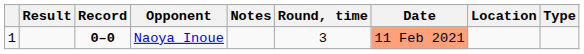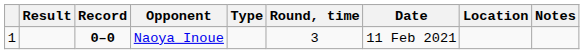 <table class="wikitable" style="text-align:center">
 <tr>
 <th></th>
 <th>Result</th>
 <th>Record</th>
 <th>Opponent</th>
-<th>Notes</th>
+<th>Type</th>
 <th>Round, time</th>
 <th>Date</th>
 <th>Location</th>
-<th>Type</th>
+<th>Notes</th>
 </tr>
 <tr>
 <td>1</td>
 <td></td>
 <td><strong>0–0 </strong></td>
 <td style="text-align:left;"><a href='#'>Naoya Inoue</a></td>
+<td></td>
+<td>3</td>
+<td>11 Feb 2021</td>
 <td style="text-align:left;"></td>
-<td>3</td>
-<td style="background: lightsalmon;">11 Feb 2021</td>
 <td style="text-align:left;"></td>
-<td></td>
 </tr>
 </table>
